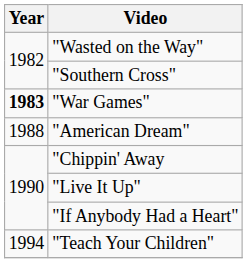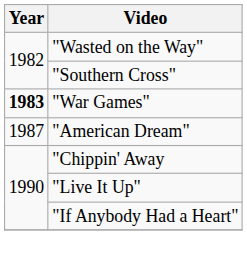 <table class="wikitable">
 <tr>
 <th>Year</th>
 <th>Video</th>
 </tr>
 <tr>
 <td rowspan=2>1982</td>
 <td>"Wasted on the Way"</td>
 </tr>
 <tr --->
 <td>"Southern Cross"</td>
 </tr>
 <tr --->
 <td><strong>1983</strong></td>
 <td>"War Games"</td>
 </tr>
 <tr --->
-<td>1988</td>
+<td>1987</td>
 <td>"American Dream"</td>
 </tr>
 <tr --->
 <td rowspan=3>1990</td>
 <td>"Chippin' Away</td>
 </tr>
 <tr --->
 <td>"Live It Up"</td>
 </tr>
 <tr --->
 <td>"If Anybody Had a Heart"</td>
 </tr>
 <tr --->
-<td>1994</td>
-<td>"Teach Your Children" </td>
-</tr>
-<tr --->
 </tr>
 </table>
